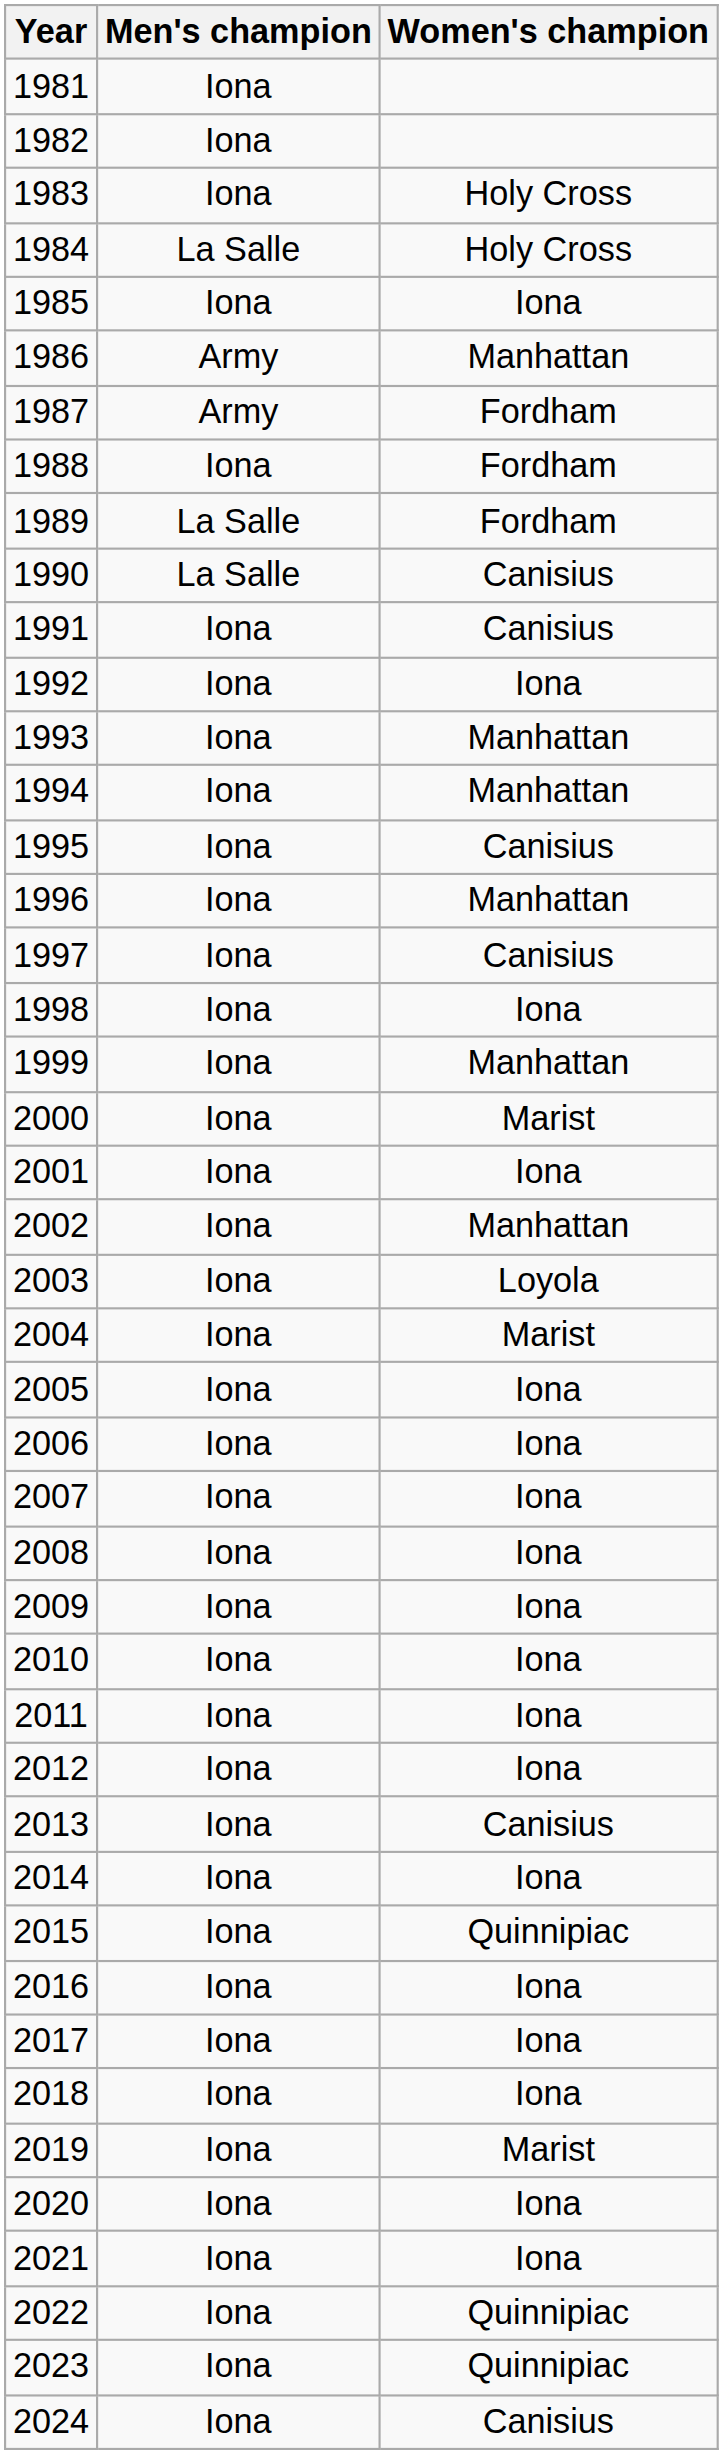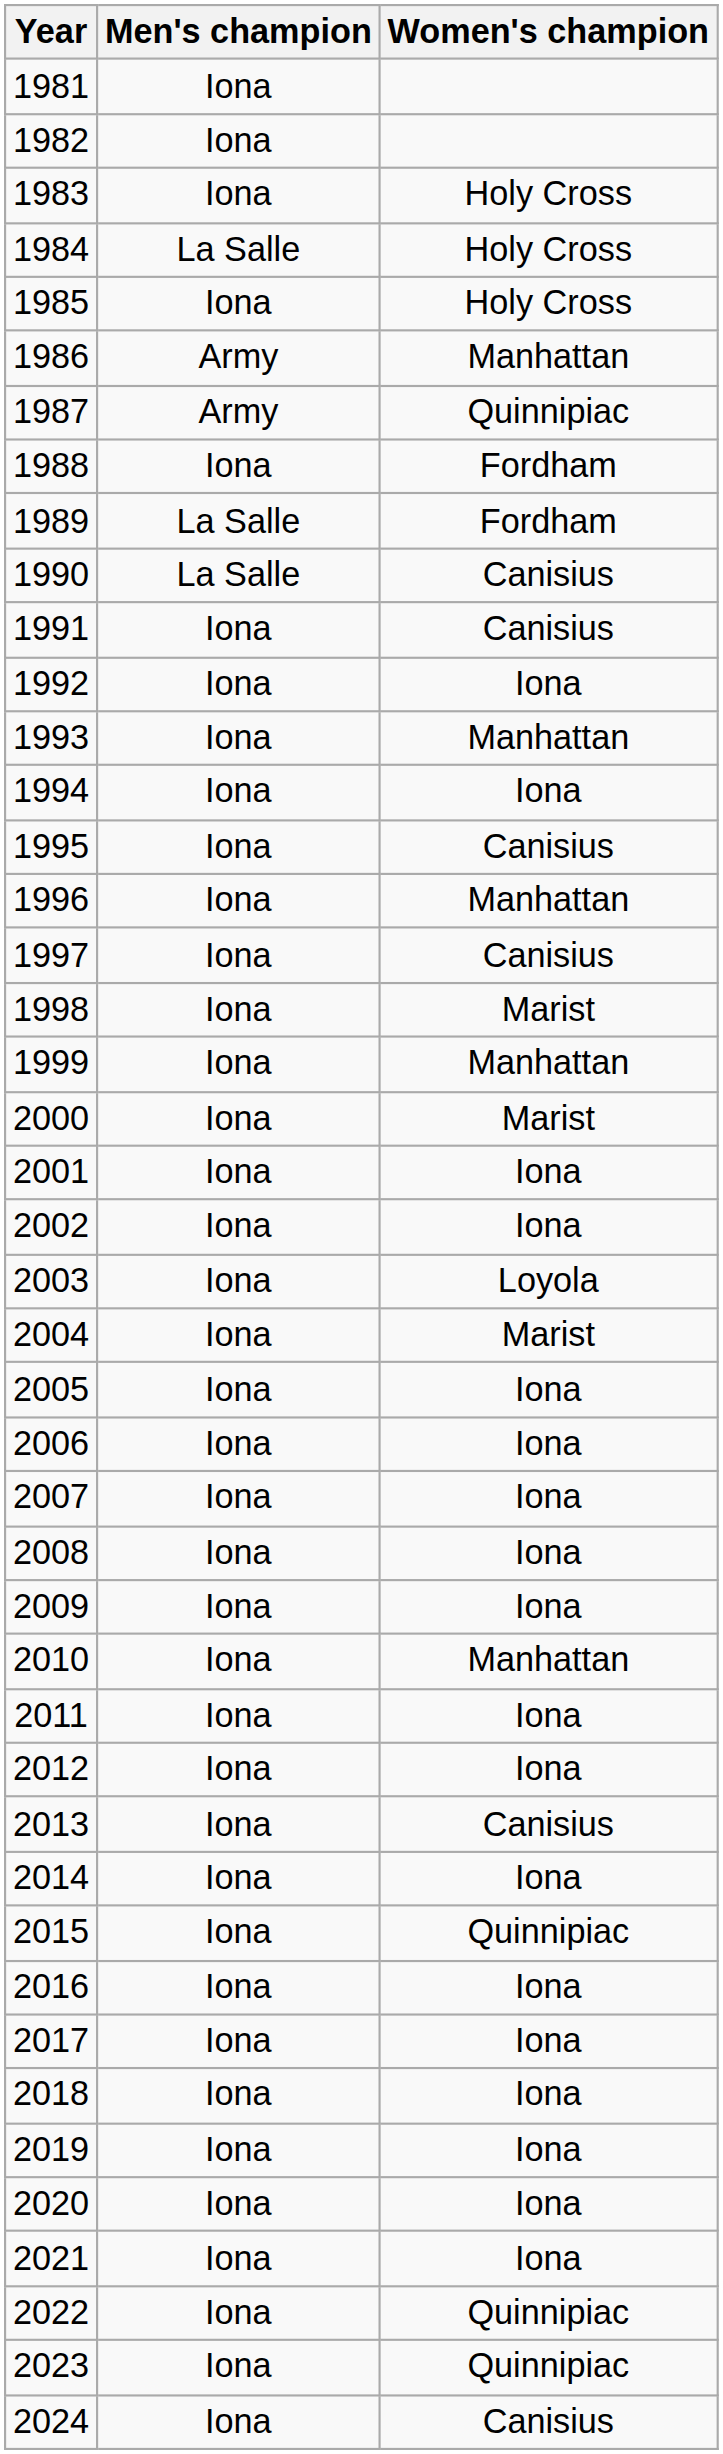 <table class="wikitable sortable" style="text-align: center;">
 <tr>
 <th>Year</th>
 <th>Men's champion</th>
 <th>Women's champion</th>
 </tr>
 <tr>
 <td>1981</td>
 <td>Iona</td>
 <td></td>
 </tr>
 <tr>
 <td>1982</td>
 <td>Iona</td>
 <td></td>
 </tr>
 <tr>
 <td>1983</td>
 <td>Iona</td>
 <td>Holy Cross</td>
 </tr>
 <tr>
 <td>1984</td>
 <td>La Salle</td>
 <td>Holy Cross</td>
 </tr>
 <tr>
 <td>1985</td>
 <td>Iona</td>
-<td>Iona</td>
+<td>Holy Cross</td>
 </tr>
 <tr>
 <td>1986</td>
 <td>Army</td>
 <td>Manhattan</td>
 </tr>
 <tr>
 <td>1987</td>
 <td>Army</td>
-<td>Fordham</td>
+<td>Quinnipiac</td>
 </tr>
 <tr>
 <td>1988</td>
 <td>Iona</td>
 <td>Fordham</td>
 </tr>
 <tr>
 <td>1989</td>
 <td>La Salle</td>
 <td>Fordham</td>
 </tr>
 <tr>
 <td>1990</td>
 <td>La Salle</td>
 <td>Canisius</td>
 </tr>
 <tr>
 <td>1991</td>
 <td>Iona</td>
 <td>Canisius</td>
 </tr>
 <tr>
 <td>1992</td>
 <td>Iona</td>
 <td>Iona</td>
 </tr>
 <tr>
 <td>1993</td>
 <td>Iona</td>
 <td>Manhattan</td>
 </tr>
 <tr>
 <td>1994</td>
 <td>Iona</td>
-<td>Manhattan</td>
+<td>Iona</td>
 </tr>
 <tr>
 <td>1995</td>
 <td>Iona</td>
 <td>Canisius</td>
 </tr>
 <tr>
 <td>1996</td>
 <td>Iona</td>
 <td>Manhattan</td>
 </tr>
 <tr>
 <td>1997</td>
 <td>Iona</td>
 <td>Canisius</td>
 </tr>
 <tr>
 <td>1998</td>
 <td>Iona</td>
-<td>Iona</td>
+<td>Marist</td>
 </tr>
 <tr>
 <td>1999</td>
 <td>Iona</td>
 <td>Manhattan</td>
 </tr>
 <tr>
 <td>2000</td>
 <td>Iona</td>
 <td>Marist</td>
 </tr>
 <tr>
 <td>2001</td>
 <td>Iona</td>
 <td>Iona</td>
 </tr>
 <tr>
 <td>2002</td>
 <td>Iona</td>
-<td>Manhattan</td>
+<td>Iona</td>
 </tr>
 <tr>
 <td>2003</td>
 <td>Iona</td>
 <td>Loyola</td>
 </tr>
 <tr>
 <td>2004</td>
 <td>Iona</td>
 <td>Marist</td>
 </tr>
 <tr>
 <td>2005</td>
 <td>Iona</td>
 <td>Iona</td>
 </tr>
 <tr>
 <td>2006</td>
 <td>Iona</td>
 <td>Iona</td>
 </tr>
 <tr>
 <td>2007</td>
 <td>Iona</td>
 <td>Iona</td>
 </tr>
 <tr>
 <td>2008</td>
 <td>Iona</td>
 <td>Iona</td>
 </tr>
 <tr>
 <td>2009</td>
 <td>Iona</td>
 <td>Iona</td>
 </tr>
 <tr>
 <td>2010</td>
 <td>Iona</td>
-<td>Iona</td>
+<td>Manhattan</td>
 </tr>
 <tr>
 <td>2011</td>
 <td>Iona</td>
 <td>Iona</td>
 </tr>
 <tr>
 <td>2012</td>
 <td>Iona</td>
 <td>Iona</td>
 </tr>
 <tr>
 <td>2013</td>
 <td>Iona</td>
 <td>Canisius</td>
 </tr>
 <tr>
 <td>2014</td>
 <td>Iona</td>
 <td>Iona</td>
 </tr>
 <tr>
 <td>2015</td>
 <td>Iona</td>
 <td>Quinnipiac</td>
 </tr>
 <tr>
 <td>2016</td>
 <td>Iona</td>
 <td>Iona</td>
 </tr>
 <tr>
 <td>2017</td>
 <td>Iona</td>
 <td>Iona</td>
 </tr>
 <tr>
 <td>2018</td>
 <td>Iona</td>
 <td>Iona</td>
 </tr>
 <tr>
 <td>2019</td>
 <td>Iona</td>
-<td>Marist</td>
+<td>Iona</td>
 </tr>
 <tr>
 <td>2020</td>
 <td>Iona</td>
 <td>Iona</td>
 </tr>
 <tr>
 <td>2021</td>
 <td>Iona</td>
 <td>Iona</td>
 </tr>
 <tr>
 <td>2022</td>
 <td>Iona</td>
 <td>Quinnipiac</td>
 </tr>
 <tr>
 <td>2023</td>
 <td>Iona</td>
 <td>Quinnipiac</td>
 </tr>
 <tr>
 <td>2024</td>
 <td>Iona</td>
 <td>Canisius</td>
 </tr>
 </table>
